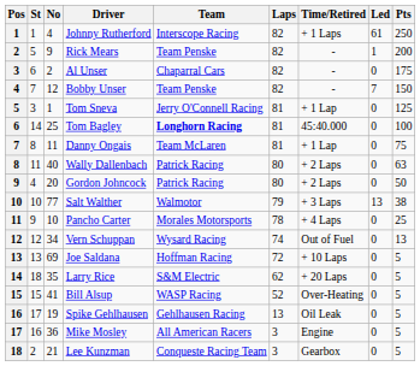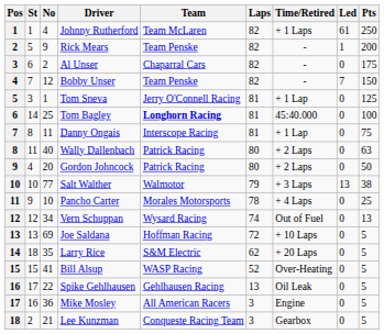 <table class="wikitable" style="font-size:95%;">
 <tr>
 <th>Pos</th>
 <th>St</th>
 <th>No</th>
 <th>Driver</th>
 <th>Team</th>
 <th>Laps</th>
 <th>Time/Retired</th>
 <th>Led</th>
 <th>Pts</th>
 </tr>
 <tr>
 <th>1</th>
 <td>1</td>
 <td>4</td>
 <td> <a href='#'>Johnny Rutherford</a></td>
-<td><a href='#'>Interscope Racing</a></td>
+<td><a href='#'>Team McLaren</a></td>
 <td>82</td>
 <td>+ 1 Laps</td>
 <td>61</td>
 <td>250</td>
 </tr>
 <tr>
 <th>2</th>
 <td>5</td>
 <td>9</td>
 <td> <a href='#'>Rick Mears</a></td>
 <td><a href='#'>Team Penske</a></td>
 <td>82</td>
 <td align="center">-</td>
 <td>1</td>
 <td>200</td>
 </tr>
 <tr>
 <th>3</th>
 <td>6</td>
 <td>2</td>
 <td> <a href='#'>Al Unser</a></td>
 <td><a href='#'>Chaparral Cars</a></td>
 <td>82</td>
 <td align="center">-</td>
 <td>0</td>
 <td>175</td>
 </tr>
 <tr>
 <th>4</th>
 <td>7</td>
 <td>12</td>
 <td> <a href='#'>Bobby Unser</a></td>
 <td><a href='#'>Team Penske</a></td>
 <td>82</td>
 <td align="center">-</td>
 <td>7</td>
 <td>150</td>
 </tr>
 <tr>
 <th>5</th>
 <td>3</td>
 <td>1</td>
 <td> <a href='#'>Tom Sneva</a></td>
 <td><a href='#'>Jerry O'Connell Racing</a></td>
 <td>81</td>
 <td>+ 1 Lap</td>
 <td>0</td>
 <td>125</td>
 </tr>
 <tr>
 <th>6</th>
 <td>14</td>
 <td>25</td>
 <td> <a href='#'>Tom Bagley</a></td>
 <td><strong><a href='#'>Longhorn Racing</a></strong></td>
 <td>81</td>
 <td>45:40.000</td>
 <td>0</td>
 <td>100</td>
 </tr>
 <tr>
 <th>7</th>
 <td>8</td>
 <td>11</td>
 <td> <a href='#'>Danny Ongais</a></td>
-<td><a href='#'>Team McLaren</a></td>
+<td><a href='#'>Interscope Racing</a></td>
 <td>81</td>
 <td>+ 1 Lap</td>
 <td>0</td>
 <td>75</td>
 </tr>
 <tr>
 <th>8</th>
 <td>11</td>
 <td>40</td>
 <td> <a href='#'>Wally Dallenbach</a></td>
 <td><a href='#'>Patrick Racing</a></td>
 <td>80</td>
 <td>+ 2 Laps</td>
 <td>0</td>
 <td>63</td>
 </tr>
 <tr>
 <th>9</th>
 <td>4</td>
 <td>20</td>
 <td> <a href='#'>Gordon Johncock</a></td>
 <td><a href='#'>Patrick Racing</a></td>
 <td>80</td>
 <td>+ 2 Laps</td>
 <td>0</td>
 <td>50</td>
 </tr>
 <tr>
 <th>10</th>
 <td>10</td>
 <td>77</td>
 <td> <a href='#'>Salt Walther</a></td>
 <td><a href='#'>Walmotor</a></td>
 <td>79</td>
 <td>+ 3 Laps</td>
 <td>13</td>
 <td>38</td>
 </tr>
 <tr>
 <th>11</th>
 <td>9</td>
 <td>10</td>
 <td> <a href='#'>Pancho Carter</a></td>
 <td><a href='#'>Morales Motorsports</a></td>
 <td>78</td>
 <td>+ 4 Laps</td>
 <td>0</td>
 <td>25</td>
 </tr>
 <tr>
 <th>12</th>
 <td>12</td>
 <td>34</td>
 <td> <a href='#'>Vern Schuppan</a></td>
 <td><a href='#'>Wysard Racing</a></td>
 <td>74</td>
 <td>Out of Fuel</td>
 <td>0</td>
 <td>13</td>
 </tr>
 <tr>
 <th>13</th>
 <td>13</td>
 <td>69</td>
 <td> <a href='#'>Joe Saldana</a></td>
 <td><a href='#'>Hoffman Racing</a></td>
 <td>72</td>
 <td>+ 10 Laps</td>
 <td>0</td>
 <td>5</td>
 </tr>
 <tr>
 <th>14</th>
 <td>18</td>
 <td>35</td>
 <td> <a href='#'>Larry Rice</a></td>
 <td><a href='#'>S&M Electric</a></td>
 <td>62</td>
 <td>+ 20 Laps</td>
 <td>0</td>
 <td>5</td>
 </tr>
 <tr>
 <th>15</th>
 <td>15</td>
 <td>41</td>
 <td> <a href='#'>Bill Alsup</a></td>
 <td><a href='#'>WASP Racing</a></td>
 <td>52</td>
 <td>Over-Heating</td>
 <td>0</td>
 <td>5</td>
 </tr>
 <tr>
 <th>16</th>
 <td>17</td>
-<td>19</td>
+<td>22</td>
 <td> <a href='#'>Spike Gehlhausen</a></td>
 <td><a href='#'>Gehlhausen Racing</a></td>
 <td>13</td>
 <td>Oil Leak</td>
 <td>0</td>
 <td>5</td>
 </tr>
 <tr>
 <th>17</th>
 <td>16</td>
 <td>36</td>
 <td> <a href='#'>Mike Mosley</a></td>
 <td><a href='#'>All American Racers</a></td>
 <td>3</td>
 <td>Engine</td>
 <td>0</td>
 <td>5</td>
 </tr>
 <tr>
 <th>18</th>
 <td>2</td>
 <td>21</td>
 <td> <a href='#'>Lee Kunzman</a></td>
 <td><a href='#'>Conqueste Racing Team</a></td>
 <td>3</td>
 <td>Gearbox</td>
 <td>0</td>
 <td>5</td>
 </tr>
 </table>
